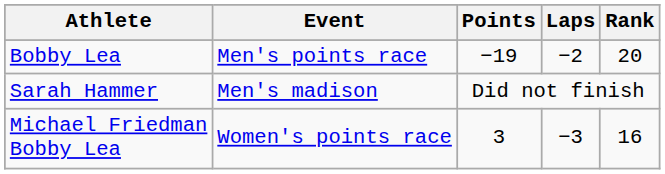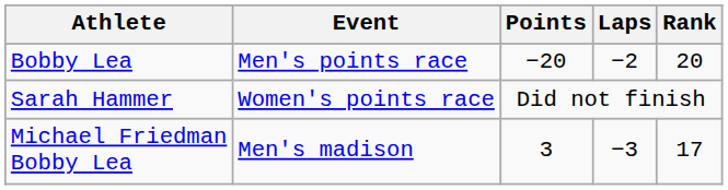 <table class=wikitable style=font-size:90%;text-align:center>
 <tr>
 <th>Athlete</th>
 <th>Event</th>
 <th>Points</th>
 <th>Laps</th>
 <th>Rank</th>
 </tr>
 <tr>
 <td align=left><a href='#'>Bobby Lea</a></td>
 <td align=left><a href='#'>Men's points race</a></td>
-<td>−19</td>
+<td>−20</td>
 <td>−2</td>
 <td>20</td>
 </tr>
 <tr>
 <td align=left><a href='#'>Sarah Hammer</a></td>
-<td align=left><a href='#'>Men's madison</a></td>
+<td align=left><a href='#'>Women's points race</a></td>
 <td colspan=3>Did not finish</td>
 </tr>
 <tr>
 <td align=left><a href='#'>Michael Friedman</a><br><a href='#'>Bobby Lea</a></td>
-<td align=left><a href='#'>Women's points race</a></td>
+<td align=left><a href='#'>Men's madison</a></td>
 <td>3</td>
 <td>−3</td>
-<td>16</td>
+<td>17</td>
 </tr>
 </table>
